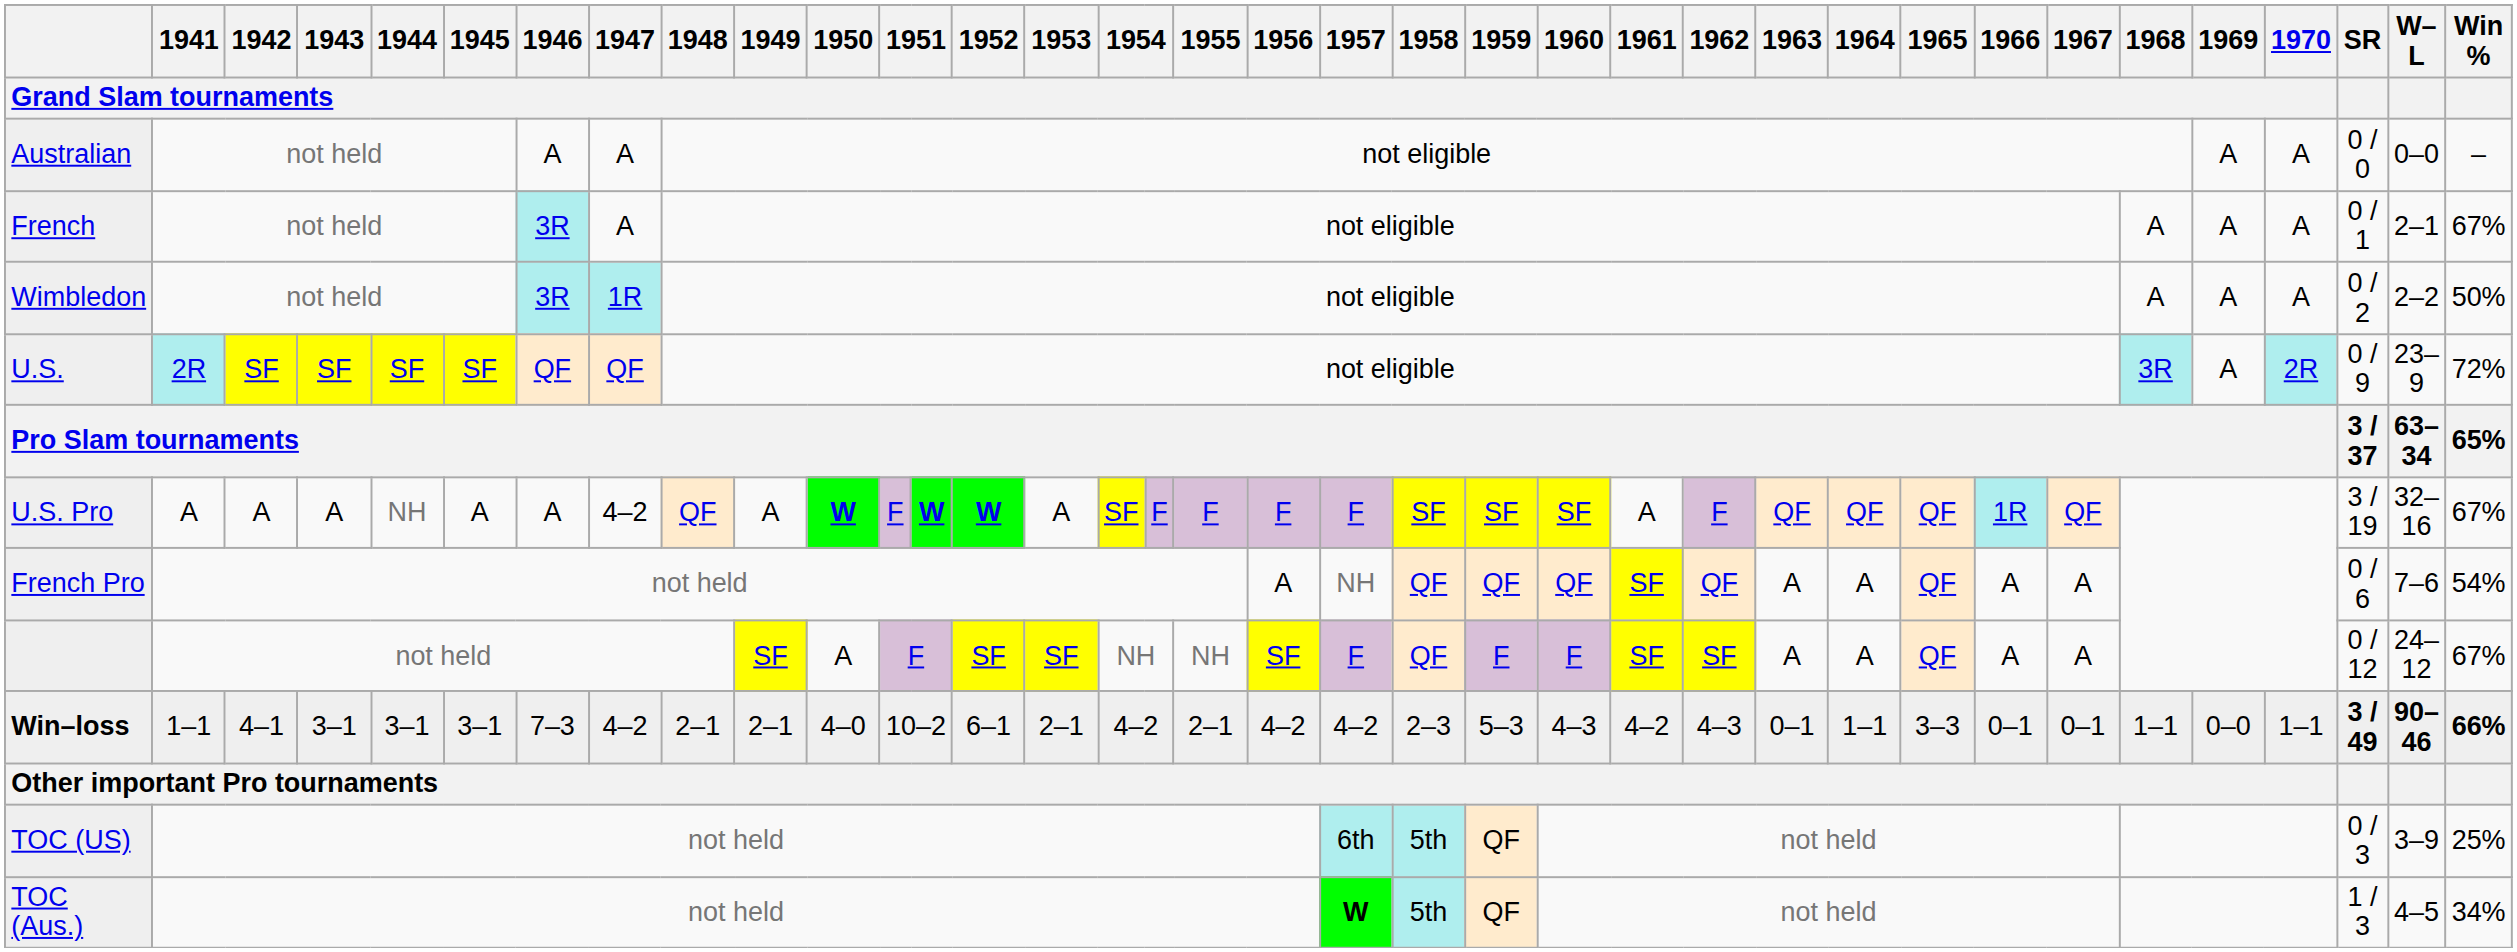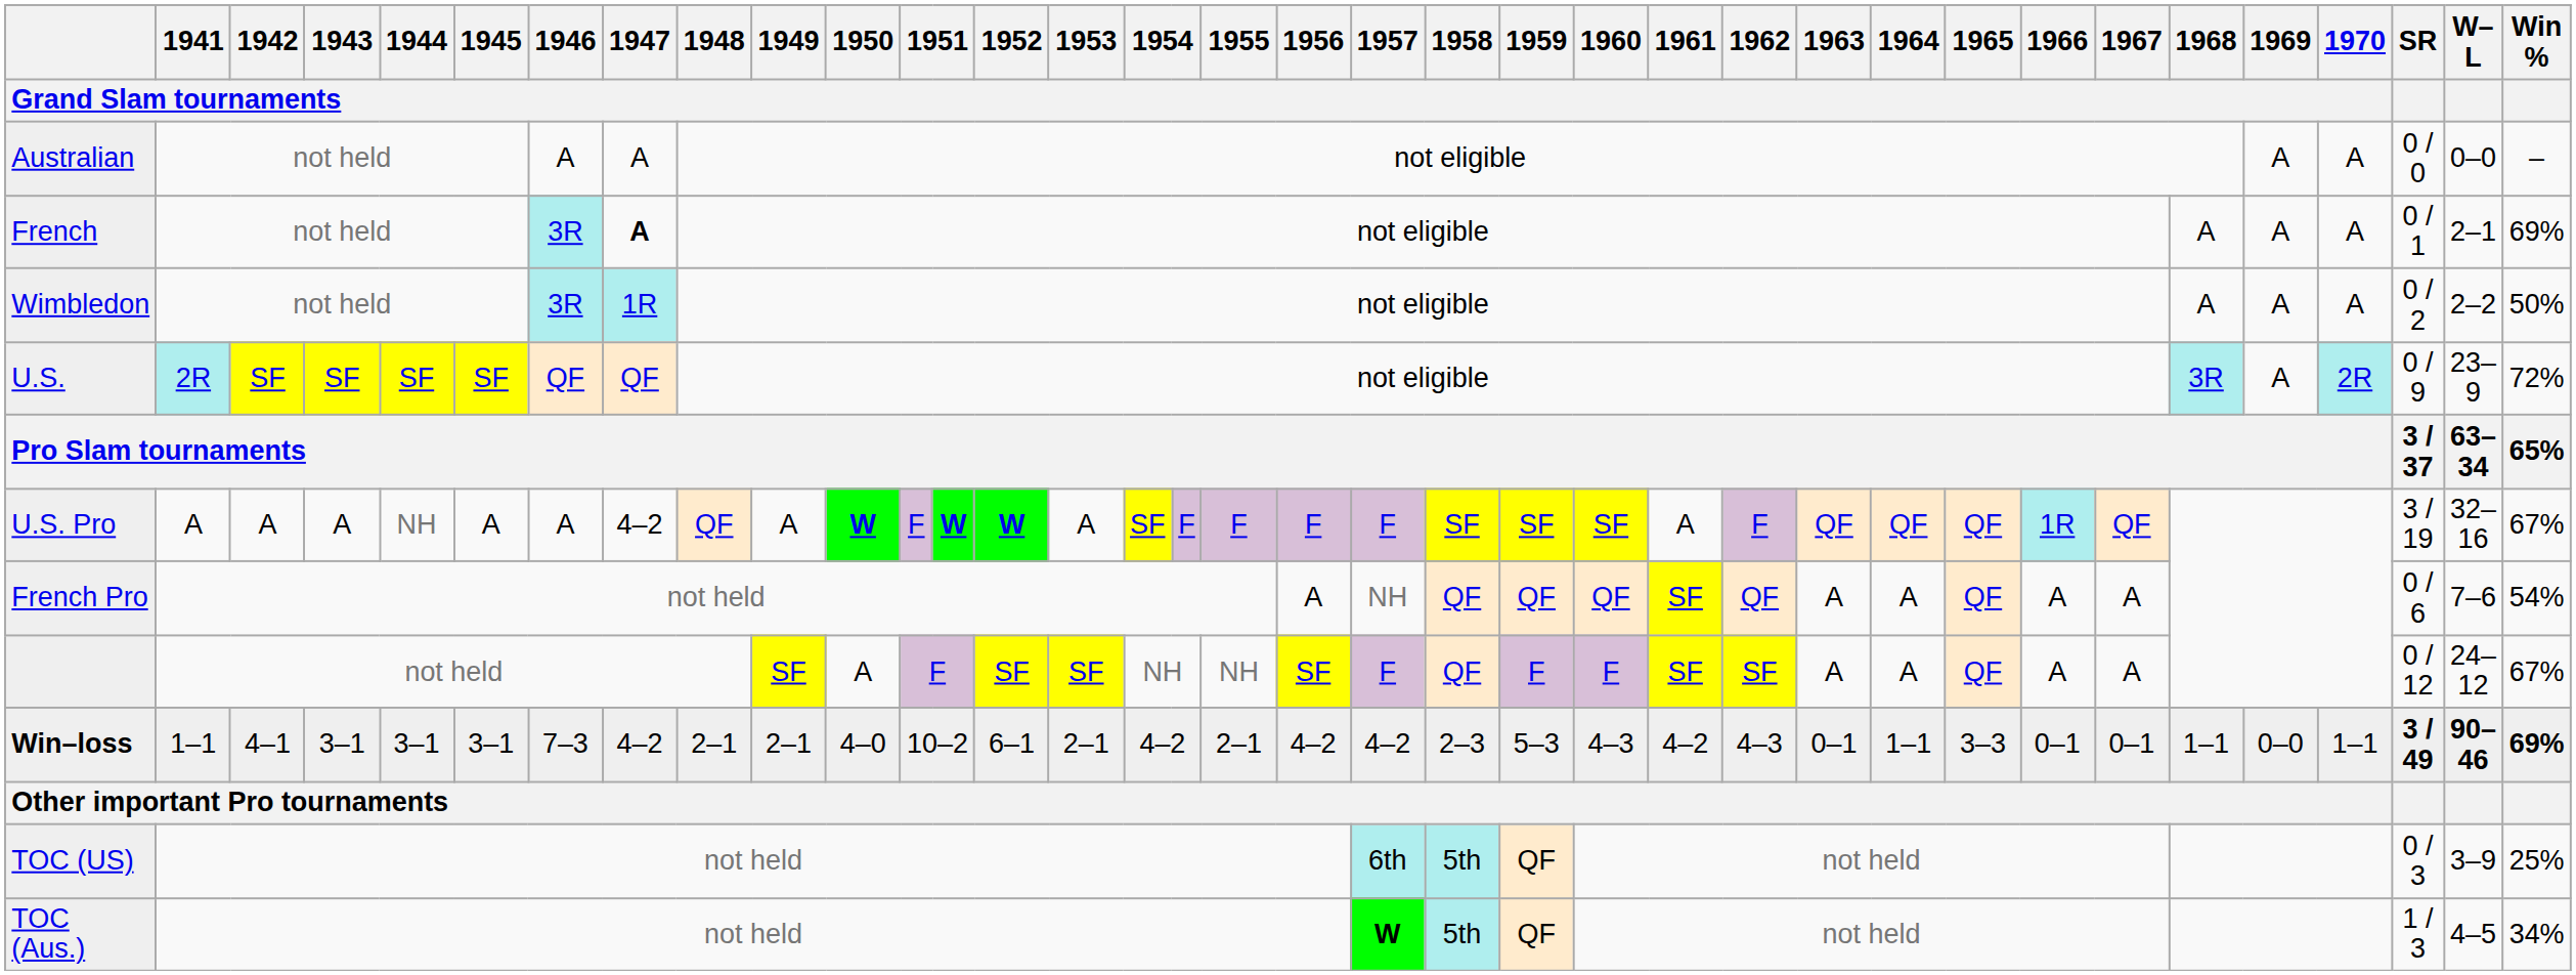 <table class="wikitable nowrap" style=text-align:center;font-size:86%>
 <tr style="background:#efefef;">
 <th style="width:80px;"></th>
 <th>1941</th>
 <th>1942</th>
 <th>1943</th>
 <th>1944</th>
 <th>1945</th>
 <th>1946</th>
 <th>1947</th>
 <th>1948</th>
 <th>1949</th>
 <th>1950</th>
 <th colspan=2>1951</th>
 <th>1952</th>
 <th>1953</th>
 <th colspan=2>1954</th>
 <th>1955</th>
 <th>1956</th>
 <th>1957</th>
 <th>1958</th>
 <th>1959</th>
 <th>1960</th>
 <th>1961</th>
 <th>1962</th>
 <th>1963</th>
 <th>1964</th>
 <th>1965</th>
 <th>1966</th>
 <th>1967</th>
 <th>1968</th>
 <th>1969</th>
 <th><a href='#'>1970</a></th>
 <th style="width:37px;">SR</th>
 <th style="width:37px;">W–L</th>
 <th style="width:37px;">Win %</th>
 </tr>
 <tr>
 <th style="text-align:left;" colspan="33"><a href='#'>Grand Slam tournaments</a></th>
 <th></th>
 <th></th>
 <th></th>
 </tr>
 <tr>
 <td style="text-align:left;" bgcolor=efefef><a href='#'>Australian</a></td>
 <td colspan=5 style=color:#767676>not held</td>
 <td>A</td>
 <td>A</td>
 <td colspan="23">not eligible</td>
 <td>A</td>
 <td>A</td>
 <td>0 / 0</td>
 <td>0–0</td>
 <td>–</td>
 </tr>
 <tr>
 <td style="text-align:left;" bgcolor=efefef><a href='#'>French</a></td>
 <td colspan=5 style=color:#767676>not held</td>
 <td bgcolor=afeeee><a href='#'>3R</a></td>
-<td>A</td>
+<td><strong>A</strong></td>
 <td colspan=22>not eligible</td>
 <td>A</td>
 <td>A</td>
 <td>A</td>
 <td>0 / 1</td>
 <td>2–1</td>
-<td>67%</td>
+<td>69%</td>
 </tr>
 <tr>
 <td style="text-align:left;" bgcolor=efefef><a href='#'>Wimbledon</a></td>
 <td colspan=5 style=color:#767676>not held</td>
 <td bgcolor=afeeee><a href='#'>3R</a></td>
 <td bgcolor=afeeee><a href='#'>1R</a></td>
 <td colspan=22>not eligible</td>
 <td>A</td>
 <td>A</td>
 <td>A</td>
 <td>0 / 2</td>
 <td>2–2</td>
 <td>50%</td>
 </tr>
 <tr>
 <td style="text-align:left;" bgcolor=efefef><a href='#'>U.S.</a></td>
 <td bgcolor=afeeee><a href='#'>2R</a></td>
 <td bgcolor=yellow><a href='#'>SF</a></td>
 <td bgcolor=yellow><a href='#'>SF</a></td>
 <td bgcolor=yellow><a href='#'>SF</a></td>
 <td bgcolor=yellow><a href='#'>SF</a></td>
 <td bgcolor=ffebcd><a href='#'>QF</a></td>
 <td bgcolor=ffebcd><a href='#'>QF</a></td>
 <td colspan=22>not eligible</td>
 <td bgcolor=afeeee><a href='#'>3R</a></td>
 <td>A</td>
 <td bgcolor=afeeee><a href='#'>2R</a></td>
 <td>0 / 9</td>
 <td>23–9</td>
 <td>72%</td>
 </tr>
 <tr>
 <th style="text-align:left;" colspan="33"><a href='#'>Pro Slam tournaments</a></th>
 <th>3 / 37</th>
 <th>63–34</th>
 <th>65%</th>
 </tr>
 <tr>
 <td style="text-align:left;" bgcolor=efefef><a href='#'>U.S. Pro</a></td>
 <td>A</td>
 <td>A</td>
 <td>A</td>
 <td style=color:#767676>NH</td>
 <td>A</td>
 <td>A</td>
 <td>4–2</td>
 <td bgcolor=ffebcd><a href='#'>QF</a></td>
 <td>A</td>
 <td bgcolor=lime><a href='#'><strong>W</strong></a></td>
 <td bgcolor=thistle><a href='#'>F</a></td>
 <td bgcolor=lime><a href='#'><strong>W</strong></a></td>
 <td bgcolor=lime><a href='#'><strong>W</strong></a></td>
 <td>A</td>
 <td bgcolor=yellow><a href='#'>SF</a></td>
 <td bgcolor=thistle><a href='#'>F</a></td>
 <td bgcolor=thistle><a href='#'>F</a></td>
 <td bgcolor=thistle><a href='#'>F</a></td>
 <td bgcolor=thistle><a href='#'>F</a></td>
 <td bgcolor=yellow><a href='#'>SF</a></td>
 <td bgcolor=yellow><a href='#'>SF</a></td>
 <td bgcolor=yellow><a href='#'>SF</a></td>
 <td>A</td>
 <td bgcolor=thistle><a href='#'>F</a></td>
 <td bgcolor=ffebcd><a href='#'>QF</a></td>
 <td bgcolor=ffebcd><a href='#'>QF</a></td>
 <td bgcolor=ffebcd><a href='#'>QF</a></td>
 <td bgcolor=afeeee><a href='#'>1R</a></td>
 <td bgcolor=ffebcd><a href='#'>QF</a></td>
 <td colspan=3 rowspan=3></td>
 <td>3 / 19</td>
 <td>32–16</td>
 <td>67%</td>
 </tr>
 <tr>
 <td style="text-align:left;" bgcolor=efefef><a href='#'>French Pro</a></td>
 <td colspan="17" style=color:#767676>not held</td>
 <td>A</td>
 <td style=color:#767676>NH</td>
 <td bgcolor=ffebcd><a href='#'>QF</a></td>
 <td bgcolor=ffebcd><a href='#'>QF</a></td>
 <td bgcolor=ffebcd><a href='#'>QF</a></td>
 <td bgcolor=yellow><a href='#'>SF</a></td>
 <td bgcolor=ffebcd><a href='#'>QF</a></td>
 <td>A</td>
 <td>A</td>
 <td bgcolor=ffebcd><a href='#'>QF</a></td>
 <td>A</td>
 <td>A</td>
 <td>0 / 6</td>
 <td>7–6</td>
 <td>54%</td>
 </tr>
 <tr>
 <td style="text-align:left;" bgcolor=efefef></td>
 <td colspan="8" style=color:#767676>not held</td>
 <td bgcolor=yellow><a href='#'>SF</a></td>
 <td>A</td>
 <td bgcolor=thistle colspan=2><a href='#'>F</a></td>
 <td bgcolor=yellow><a href='#'>SF</a></td>
 <td bgcolor=yellow><a href='#'>SF</a></td>
 <td colspan=2 style=color:#767676>NH</td>
 <td style=color:#767676>NH</td>
 <td bgcolor=yellow><a href='#'>SF</a></td>
 <td bgcolor=thistle><a href='#'>F</a></td>
 <td bgcolor=ffebcd><a href='#'>QF</a></td>
 <td bgcolor=thistle><a href='#'>F</a></td>
 <td bgcolor=thistle><a href='#'>F</a></td>
 <td bgcolor=yellow><a href='#'>SF</a></td>
 <td bgcolor=yellow><a href='#'>SF</a></td>
 <td>A</td>
 <td>A</td>
 <td bgcolor=ffebcd><a href='#'>QF</a></td>
 <td>A</td>
 <td>A</td>
 <td>0 / 12</td>
 <td>24–12</td>
 <td>67%</td>
 </tr>
 <tr style="background:#efefef;">
 <td style="text-align:left;" bgcolor=efefef><strong>Win–loss</strong></td>
 <td>1–1</td>
 <td>4–1</td>
 <td>3–1</td>
 <td>3–1</td>
 <td>3–1</td>
 <td>7–3</td>
 <td>4–2</td>
 <td>2–1</td>
 <td>2–1</td>
 <td>4–0</td>
 <td colspan=2>10–2</td>
 <td>6–1</td>
 <td>2–1</td>
 <td colspan=2>4–2</td>
 <td>2–1</td>
 <td>4–2</td>
 <td>4–2</td>
 <td>2–3</td>
 <td>5–3</td>
 <td>4–3</td>
 <td>4–2</td>
 <td>4–3</td>
 <td>0–1</td>
 <td>1–1</td>
 <td>3–3</td>
 <td>0–1</td>
 <td>0–1</td>
 <td>1–1</td>
 <td>0–0</td>
 <td>1–1</td>
 <td bgcolor=efefef><strong>3 / 49</strong></td>
 <td bgcolor=efefef><strong>90–46</strong></td>
-<td bgcolor=efefef><strong>66%</strong></td>
+<td bgcolor=efefef><strong>69%</strong></td>
 </tr>
 <tr>
 <th style="text-align:left;" colspan="33">Other important Pro tournaments</th>
 <th></th>
 <th></th>
 <th></th>
 </tr>
 <tr>
 <td style="text-align:left;" bgcolor=efefef><a href='#'>TOC (US)</a></td>
 <td colspan="18" style=color:#767676>not held</td>
 <td bgcolor=afeeee>6th</td>
 <td bgcolor=afeeee>5th</td>
 <td bgcolor=ffebcd>QF</td>
 <td colspan=8 style=color:#767676>not held</td>
 <td colspan=3></td>
 <td>0 / 3</td>
 <td>3–9</td>
 <td>25%</td>
 </tr>
 <tr>
 <td style="text-align:left;" bgcolor=efefef><a href='#'>TOC (Aus.)</a></td>
 <td colspan="18" style=color:#767676>not held</td>
 <td bgcolor=lime><strong>W</strong></td>
 <td bgcolor=afeeee>5th</td>
 <td bgcolor=ffebcd>QF</td>
 <td colspan=8 style=color:#767676>not held</td>
 <td colspan=3></td>
 <td>1 / 3</td>
 <td>4–5</td>
 <td>34%</td>
 </tr>
 </table>
